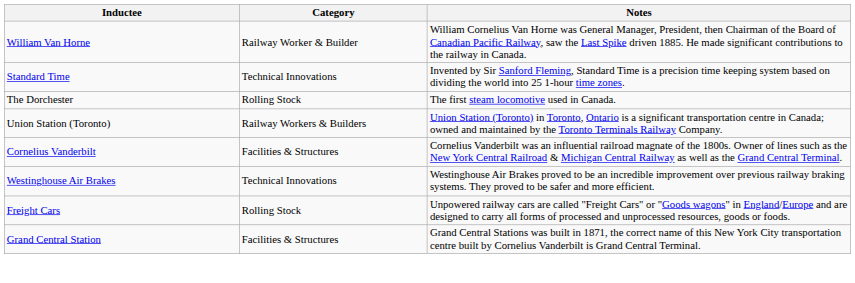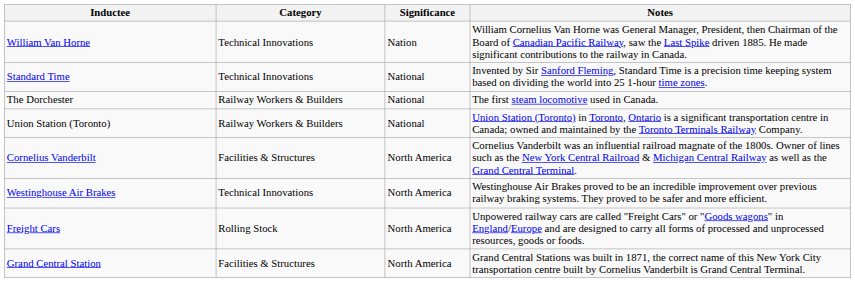 <table class="wikitable sortable" width=100%>
 <tr>
 <th width=25%>Inductee</th>
 <th width=20%>Category</th>
+<th width=10%>Significance</th>
 <th width=45%>Notes</th>
 </tr>
 <tr>
 <td><a href='#'>William Van Horne</a></td>
-<td>Railway Worker & Builder</td>
+<td>Technical Innovations</td>
+<td>Nation</td>
 <td>William Cornelius Van Horne was General Manager, President, then Chairman of the Board of <a href='#'>Canadian Pacific Railway</a>, saw the <a href='#'>Last Spike</a> driven 1885. He made significant contributions to the railway in Canada.</td>
 </tr>
 <tr>
 <td><a href='#'>Standard Time</a></td>
 <td>Technical Innovations</td>
+<td>National</td>
 <td>Invented by Sir <a href='#'>Sanford Fleming</a>, Standard Time is a precision time keeping system based on dividing the world into 25 1-hour <a href='#'>time zones</a>.</td>
 </tr>
 <tr>
 <td>The Dorchester</td>
-<td>Rolling Stock</td>
+<td>Railway Workers & Builders</td>
+<td>National</td>
 <td>The first <a href='#'>steam locomotive</a> used in Canada.</td>
 </tr>
 <tr>
 <td>Union Station (Toronto)</td>
 <td>Railway Workers & Builders</td>
+<td>National</td>
 <td><a href='#'>Union Station (Toronto)</a> in <a href='#'>Toronto</a>, <a href='#'>Ontario</a> is a significant transportation centre in Canada; owned and maintained by the <a href='#'>Toronto Terminals Railway</a> Company.</td>
 </tr>
 <tr>
 <td><a href='#'>Cornelius Vanderbilt</a></td>
 <td>Facilities & Structures</td>
+<td>North America</td>
 <td>Cornelius Vanderbilt was an influential railroad magnate of the 1800s. Owner of lines such as the <a href='#'>New York Central Railroad</a> & <a href='#'>Michigan Central Railway</a> as well as the <a href='#'>Grand Central Terminal</a>.</td>
 </tr>
 <tr>
 <td><a href='#'>Westinghouse Air Brakes</a></td>
 <td>Technical Innovations</td>
+<td>North America</td>
 <td>Westinghouse Air Brakes proved to be an incredible improvement over previous railway braking systems. They proved to be safer and more efficient.</td>
 </tr>
 <tr>
 <td><a href='#'>Freight Cars</a></td>
 <td>Rolling Stock</td>
+<td>North America</td>
 <td>Unpowered railway cars are called "Freight Cars" or "<a href='#'>Goods wagons</a>" in <a href='#'>England</a>/<a href='#'>Europe</a> and are designed to carry all forms of processed and unprocessed resources, goods or foods.</td>
 </tr>
 <tr>
 <td><a href='#'>Grand Central Station</a></td>
 <td>Facilities & Structures</td>
+<td>North America</td>
 <td>Grand Central Stations was built in 1871, the correct name of this New York City transportation centre built by Cornelius Vanderbilt is Grand Central Terminal.</td>
 </tr>
 </table>
